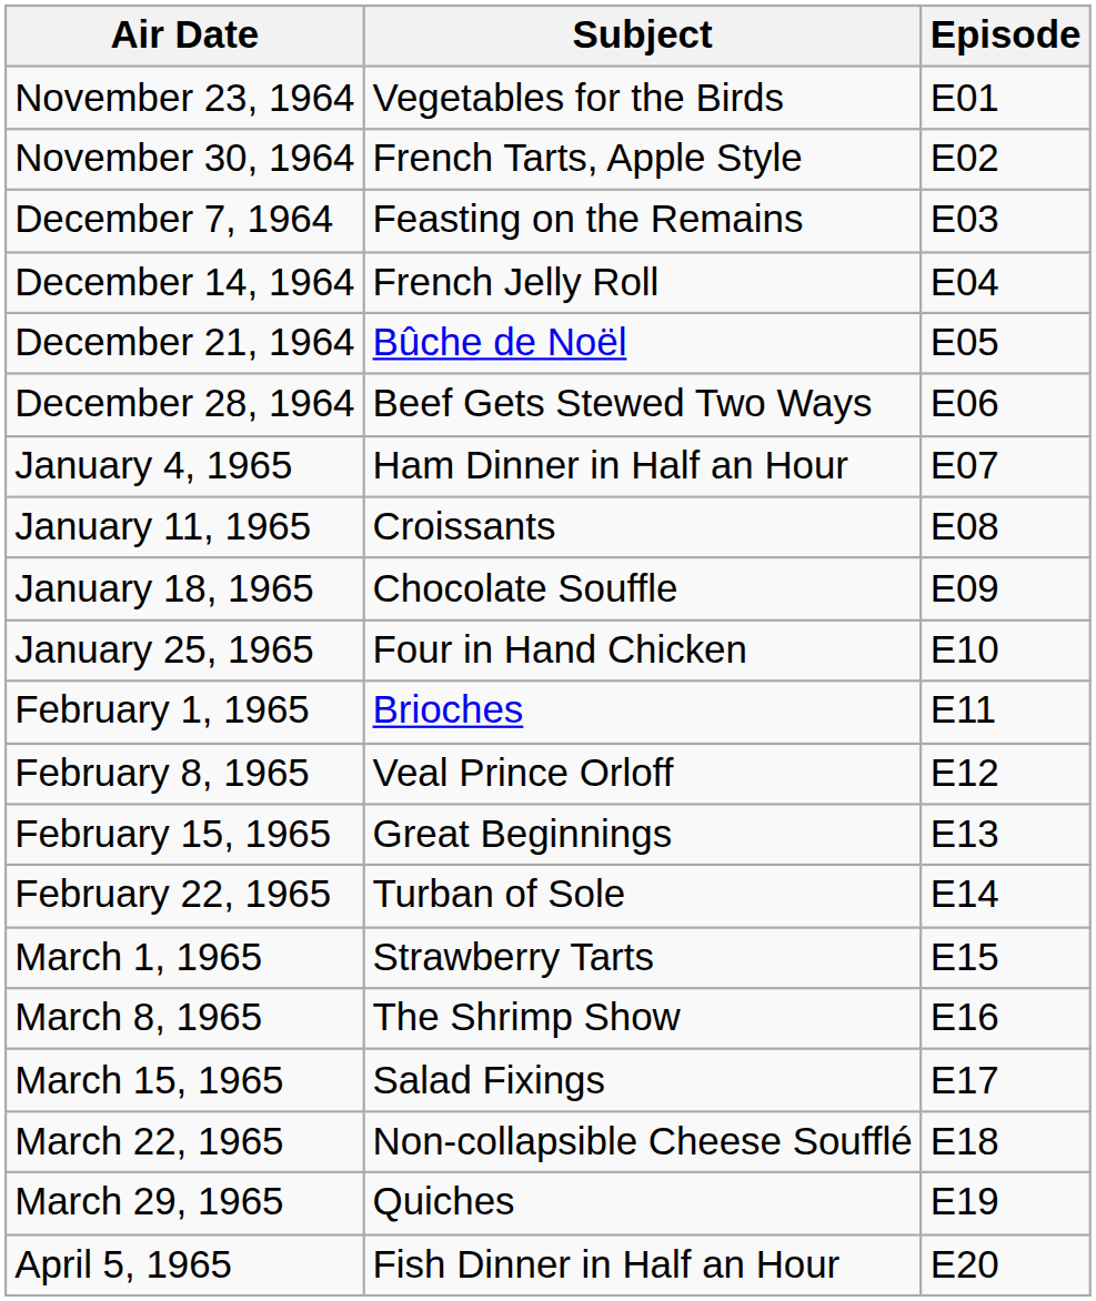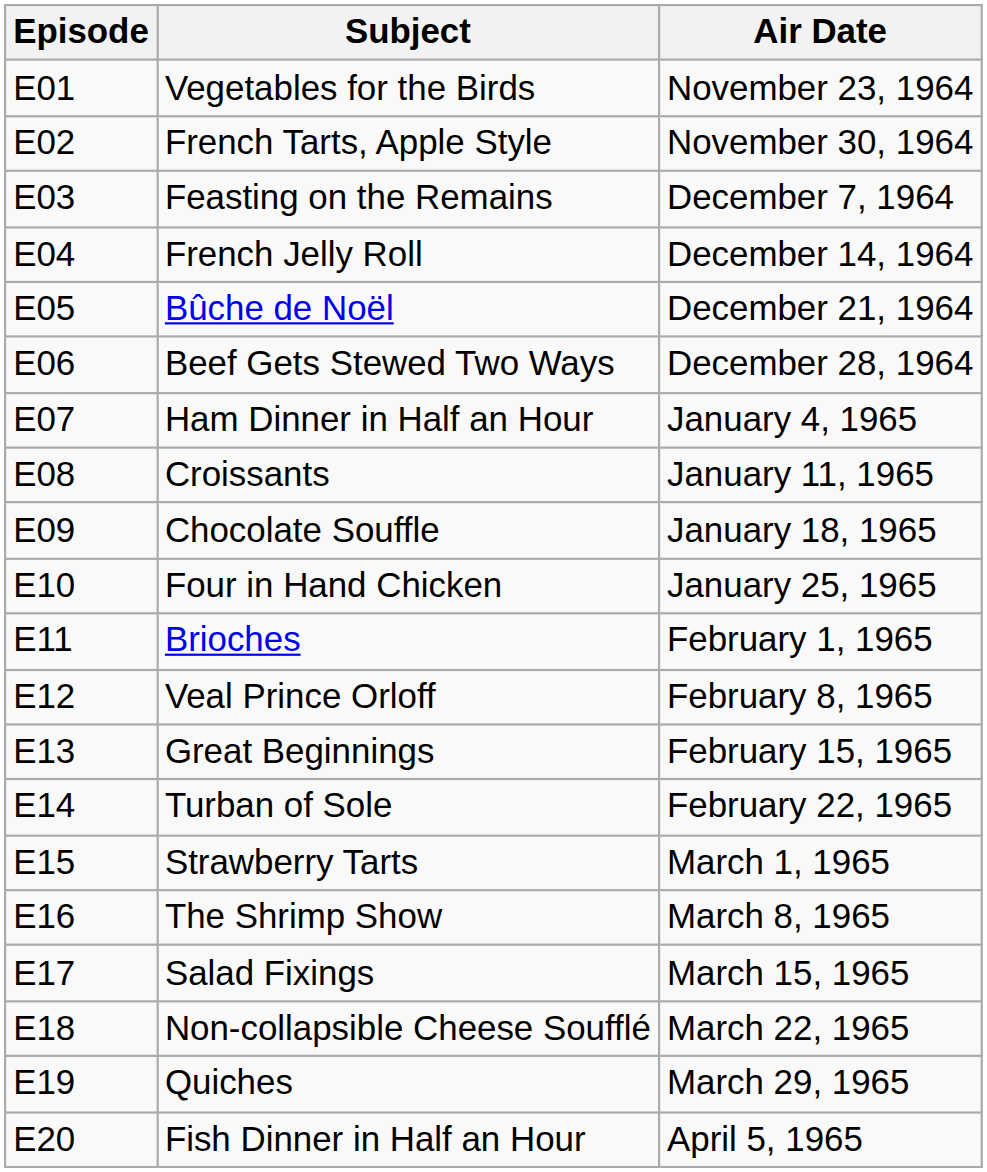 <table class="wikitable">
 <tr>
+<th>Episode</th>
+<th>Subject</th>
 <th>Air Date</th>
-<th>Subject</th>
-<th>Episode</th>
 </tr>
 <tr>
+<td>E01</td>
+<td>Vegetables for the Birds</td>
 <td>November 23, 1964</td>
-<td>Vegetables for the Birds</td>
-<td>E01</td>
 </tr>
 <tr>
+<td>E02</td>
+<td>French Tarts, Apple Style</td>
 <td>November 30, 1964</td>
-<td>French Tarts, Apple Style</td>
-<td>E02</td>
 </tr>
 <tr>
+<td>E03</td>
+<td>Feasting on the Remains</td>
 <td>December 7, 1964</td>
-<td>Feasting on the Remains</td>
-<td>E03</td>
 </tr>
 <tr>
+<td>E04</td>
+<td>French Jelly Roll</td>
 <td>December 14, 1964</td>
-<td>French Jelly Roll</td>
-<td>E04</td>
 </tr>
 <tr>
+<td>E05</td>
+<td><a href='#'>Bûche de Noël</a></td>
 <td>December 21, 1964</td>
-<td><a href='#'>Bûche de Noël</a></td>
-<td>E05</td>
 </tr>
 <tr>
+<td>E06</td>
+<td>Beef Gets Stewed Two Ways</td>
 <td>December 28, 1964</td>
-<td>Beef Gets Stewed Two Ways</td>
-<td>E06</td>
 </tr>
 <tr>
+<td>E07</td>
+<td>Ham Dinner in Half an Hour</td>
 <td>January 4, 1965</td>
-<td>Ham Dinner in Half an Hour</td>
-<td>E07</td>
 </tr>
 <tr>
+<td>E08</td>
+<td>Croissants</td>
 <td>January 11, 1965</td>
-<td>Croissants</td>
-<td>E08</td>
 </tr>
 <tr>
+<td>E09</td>
+<td>Chocolate Souffle</td>
 <td>January 18, 1965</td>
-<td>Chocolate Souffle</td>
-<td>E09</td>
 </tr>
 <tr>
+<td>E10</td>
+<td>Four in Hand Chicken</td>
 <td>January 25, 1965</td>
-<td>Four in Hand Chicken</td>
-<td>E10</td>
 </tr>
 <tr>
+<td>E11</td>
+<td><a href='#'>Brioches</a></td>
 <td>February 1, 1965</td>
-<td><a href='#'>Brioches</a></td>
-<td>E11</td>
 </tr>
 <tr>
+<td>E12</td>
+<td>Veal Prince Orloff</td>
 <td>February 8, 1965</td>
-<td>Veal Prince Orloff</td>
-<td>E12</td>
 </tr>
 <tr>
+<td>E13</td>
+<td>Great Beginnings</td>
 <td>February 15, 1965</td>
-<td>Great Beginnings</td>
-<td>E13</td>
 </tr>
 <tr>
+<td>E14</td>
+<td>Turban of Sole</td>
 <td>February 22, 1965</td>
-<td>Turban of Sole</td>
-<td>E14</td>
 </tr>
 <tr>
+<td>E15</td>
+<td>Strawberry Tarts</td>
 <td>March 1, 1965</td>
-<td>Strawberry Tarts</td>
-<td>E15</td>
 </tr>
 <tr>
+<td>E16</td>
+<td>The Shrimp Show</td>
 <td>March 8, 1965</td>
-<td>The Shrimp Show</td>
-<td>E16</td>
 </tr>
 <tr>
+<td>E17</td>
+<td>Salad Fixings</td>
 <td>March 15, 1965</td>
-<td>Salad Fixings</td>
-<td>E17</td>
 </tr>
 <tr>
+<td>E18</td>
+<td>Non-collapsible Cheese Soufflé</td>
 <td>March 22, 1965</td>
-<td>Non-collapsible Cheese Soufflé</td>
-<td>E18</td>
 </tr>
 <tr>
+<td>E19</td>
+<td>Quiches</td>
 <td>March 29, 1965</td>
-<td>Quiches</td>
-<td>E19</td>
 </tr>
 <tr>
+<td>E20</td>
+<td>Fish Dinner in Half an Hour</td>
 <td>April 5, 1965</td>
-<td>Fish Dinner in Half an Hour</td>
-<td>E20</td>
 </tr>
 </table>
